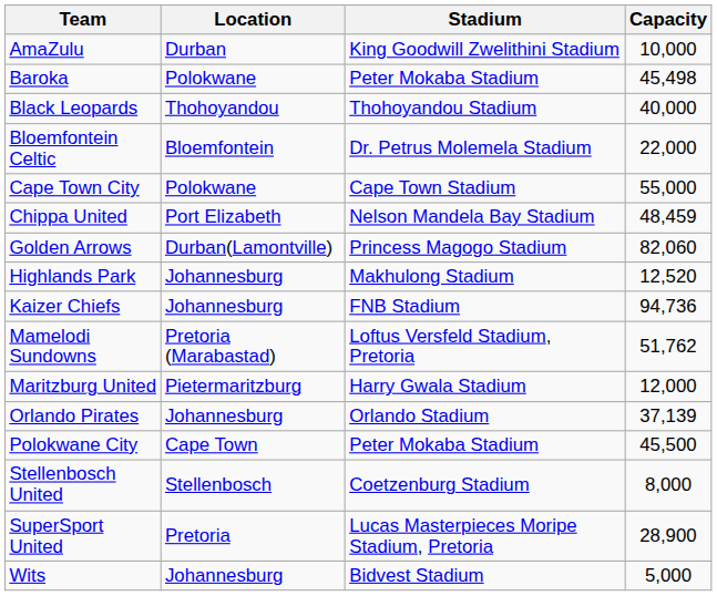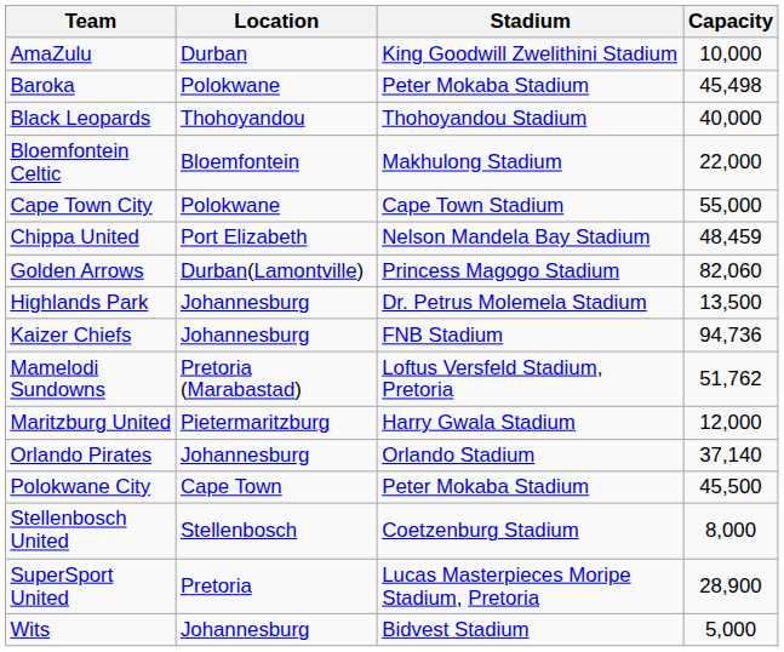 <table class="wikitable sortable">
 <tr>
 <th>Team</th>
 <th>Location</th>
 <th>Stadium</th>
 <th>Capacity</th>
 </tr>
 <tr>
 <td><a href='#'>AmaZulu</a></td>
 <td><a href='#'>Durban</a> </td>
 <td><a href='#'>King Goodwill Zwelithini Stadium</a></td>
 <td align="center">10,000</td>
 </tr>
 <tr>
 <td><a href='#'>Baroka</a></td>
 <td><a href='#'>Polokwane</a></td>
 <td><a href='#'>Peter Mokaba Stadium</a></td>
 <td align="center">45,498</td>
 </tr>
 <tr>
 <td><a href='#'>Black Leopards</a></td>
 <td><a href='#'>Thohoyandou</a></td>
 <td><a href='#'>Thohoyandou Stadium</a></td>
 <td align="center">40,000</td>
 </tr>
 <tr>
 <td><a href='#'>Bloemfontein Celtic</a></td>
 <td><a href='#'>Bloemfontein</a></td>
-<td><a href='#'>Dr. Petrus Molemela Stadium</a></td>
+<td><a href='#'>Makhulong Stadium</a></td>
 <td align="center">22,000</td>
 </tr>
 <tr>
 <td><a href='#'>Cape Town City</a></td>
 <td><a href='#'>Polokwane</a></td>
 <td><a href='#'>Cape Town Stadium</a></td>
 <td align="center">55,000</td>
 </tr>
 <tr>
 <td><a href='#'>Chippa United</a></td>
 <td><a href='#'>Port Elizabeth</a></td>
 <td><a href='#'>Nelson Mandela Bay Stadium</a></td>
 <td align="center">48,459</td>
 </tr>
 <tr>
 <td><a href='#'>Golden Arrows</a></td>
 <td><a href='#'>Durban</a>(<a href='#'>Lamontville</a>)</td>
 <td><a href='#'>Princess Magogo Stadium</a></td>
 <td align="center">82,060</td>
 </tr>
 <tr>
 <td><a href='#'>Highlands Park</a></td>
 <td><a href='#'>Johannesburg</a></td>
-<td><a href='#'>Makhulong Stadium</a></td>
-<td align="center">12,520</td>
+<td><a href='#'>Dr. Petrus Molemela Stadium</a></td>
+<td align="center">13,500</td>
 </tr>
 <tr>
 <td><a href='#'>Kaizer Chiefs</a></td>
 <td><a href='#'>Johannesburg</a> </td>
 <td><a href='#'>FNB Stadium</a></td>
 <td align="center">94,736</td>
 </tr>
 <tr>
 <td><a href='#'>Mamelodi Sundowns</a></td>
 <td><a href='#'>Pretoria</a> (<a href='#'>Marabastad</a>)</td>
 <td><a href='#'>Loftus Versfeld Stadium</a>, <a href='#'>Pretoria</a></td>
 <td align="center">51,762</td>
 </tr>
 <tr>
 <td><a href='#'>Maritzburg United</a></td>
 <td><a href='#'>Pietermaritzburg</a></td>
 <td><a href='#'>Harry Gwala Stadium</a></td>
 <td align="center">12,000</td>
 </tr>
 <tr>
 <td><a href='#'>Orlando Pirates</a></td>
 <td><a href='#'>Johannesburg</a> </td>
 <td><a href='#'>Orlando Stadium</a></td>
-<td align="center">37,139</td>
+<td align="center">37,140</td>
 </tr>
 <tr>
 <td><a href='#'>Polokwane City</a></td>
 <td><a href='#'>Cape Town</a> </td>
 <td><a href='#'>Peter Mokaba Stadium</a></td>
 <td align="center">45,500</td>
 </tr>
 <tr>
 <td><a href='#'>Stellenbosch United</a></td>
 <td><a href='#'>Stellenbosch</a></td>
 <td><a href='#'>Coetzenburg Stadium</a></td>
 <td align="center">8,000</td>
 </tr>
 <tr>
 <td><a href='#'>SuperSport United</a></td>
 <td><a href='#'>Pretoria</a></td>
 <td><a href='#'>Lucas Masterpieces Moripe Stadium</a>, <a href='#'>Pretoria</a></td>
 <td align="center">28,900</td>
 </tr>
 <tr>
 <td><a href='#'>Wits</a></td>
 <td><a href='#'>Johannesburg</a> </td>
 <td><a href='#'>Bidvest Stadium</a></td>
 <td align="center">5,000</td>
 </tr>
 </table>
